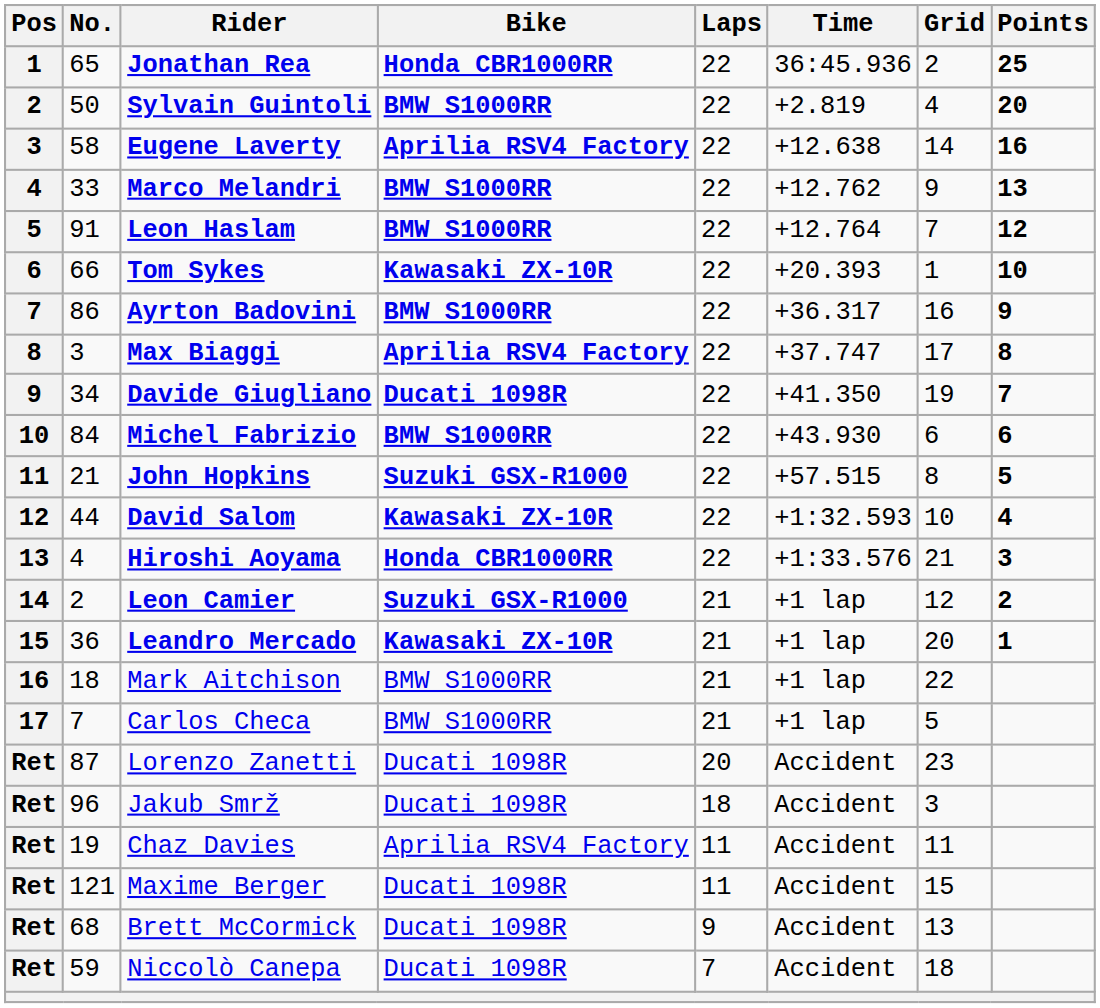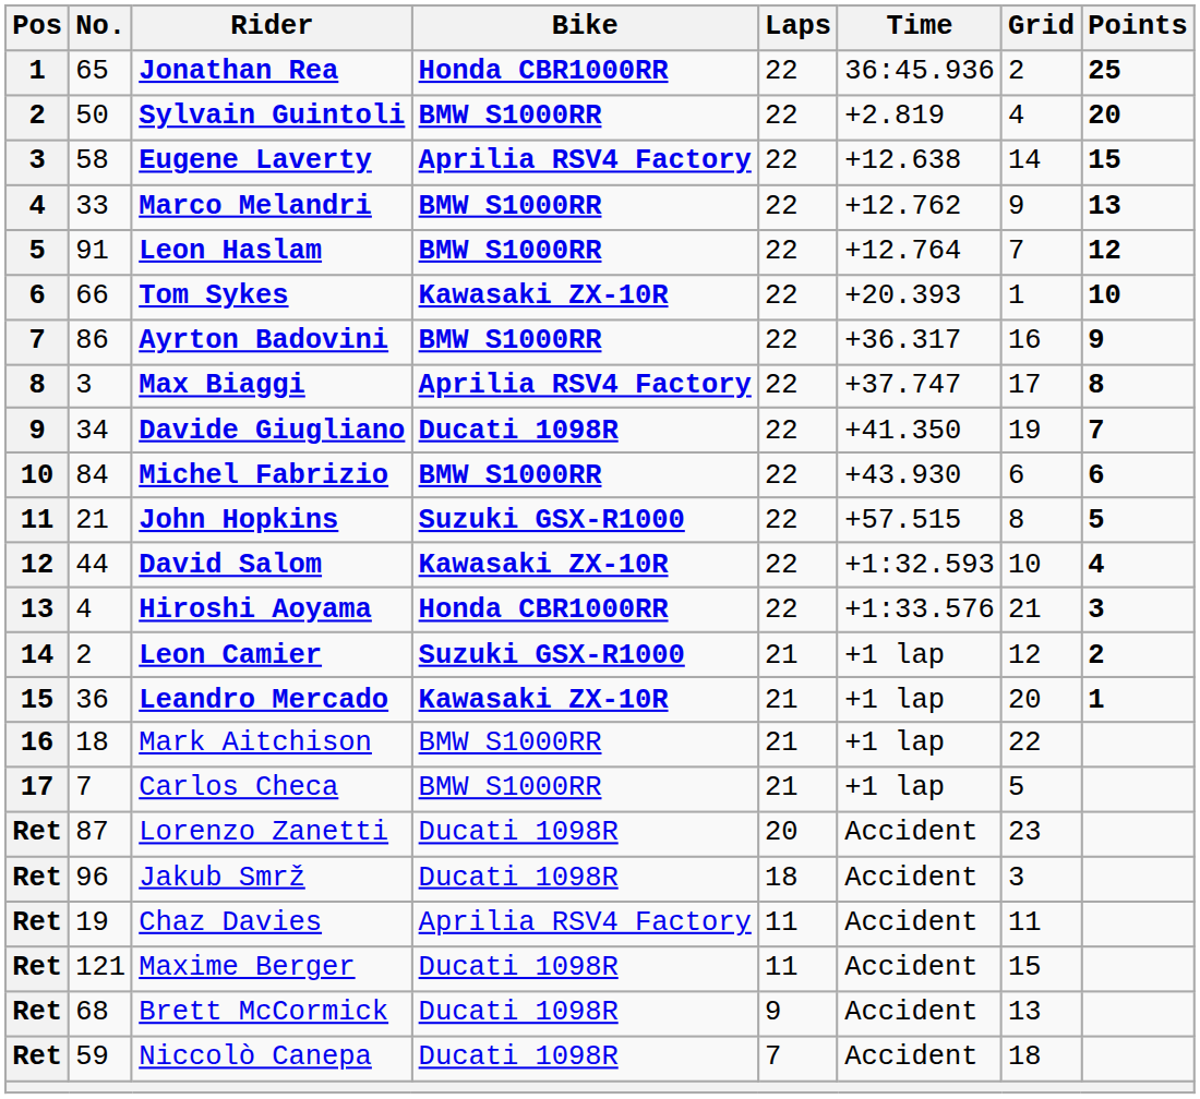 <table class="wikitable" style="font-size: 95%;">
 <tr>
 <th>Pos</th>
 <th>No.</th>
 <th>Rider</th>
 <th>Bike</th>
 <th>Laps</th>
 <th>Time</th>
 <th>Grid</th>
 <th>Points</th>
 </tr>
 <tr>
 <th>1</th>
 <td>65</td>
 <td> <strong><a href='#'>Jonathan Rea</a></strong></td>
 <td><strong><a href='#'>Honda CBR1000RR</a></strong></td>
 <td>22</td>
 <td>36:45.936</td>
 <td>2</td>
 <td><strong>25</strong></td>
 </tr>
 <tr>
 <th>2</th>
 <td>50</td>
 <td> <strong><a href='#'>Sylvain Guintoli</a></strong></td>
 <td><strong><a href='#'>BMW S1000RR</a></strong></td>
 <td>22</td>
 <td>+2.819</td>
 <td>4</td>
 <td><strong>20</strong></td>
 </tr>
 <tr>
 <th>3</th>
 <td>58</td>
 <td> <strong><a href='#'>Eugene Laverty</a></strong></td>
 <td><strong><a href='#'>Aprilia RSV4 Factory</a></strong></td>
 <td>22</td>
 <td>+12.638</td>
 <td>14</td>
-<td><strong>16</strong></td>
+<td><strong>15</strong></td>
 </tr>
 <tr>
 <th>4</th>
 <td>33</td>
 <td> <strong><a href='#'>Marco Melandri</a></strong></td>
 <td><strong><a href='#'>BMW S1000RR</a></strong></td>
 <td>22</td>
 <td>+12.762</td>
 <td>9</td>
 <td><strong>13</strong></td>
 </tr>
 <tr>
 <th>5</th>
 <td>91</td>
 <td> <strong><a href='#'>Leon Haslam</a></strong></td>
 <td><strong><a href='#'>BMW S1000RR</a></strong></td>
 <td>22</td>
 <td>+12.764</td>
 <td>7</td>
 <td><strong>12</strong></td>
 </tr>
 <tr>
 <th>6</th>
 <td>66</td>
 <td> <strong><a href='#'>Tom Sykes</a></strong></td>
 <td><strong><a href='#'>Kawasaki ZX-10R</a></strong></td>
 <td>22</td>
 <td>+20.393</td>
 <td>1</td>
 <td><strong>10</strong></td>
 </tr>
 <tr>
 <th>7</th>
 <td>86</td>
 <td> <strong><a href='#'>Ayrton Badovini</a></strong></td>
 <td><strong><a href='#'>BMW S1000RR</a></strong></td>
 <td>22</td>
 <td>+36.317</td>
 <td>16</td>
 <td><strong>9</strong></td>
 </tr>
 <tr>
 <th>8</th>
 <td>3</td>
 <td> <strong><a href='#'>Max Biaggi</a></strong></td>
 <td><strong><a href='#'>Aprilia RSV4 Factory</a></strong></td>
 <td>22</td>
 <td>+37.747</td>
 <td>17</td>
 <td><strong>8</strong></td>
 </tr>
 <tr>
 <th>9</th>
 <td>34</td>
 <td> <strong><a href='#'>Davide Giugliano</a></strong></td>
 <td><strong><a href='#'>Ducati 1098R</a></strong></td>
 <td>22</td>
 <td>+41.350</td>
 <td>19</td>
 <td><strong>7</strong></td>
 </tr>
 <tr>
 <th>10</th>
 <td>84</td>
 <td> <strong><a href='#'>Michel Fabrizio</a></strong></td>
 <td><strong><a href='#'>BMW S1000RR</a></strong></td>
 <td>22</td>
 <td>+43.930</td>
 <td>6</td>
 <td><strong>6</strong></td>
 </tr>
 <tr>
 <th>11</th>
 <td>21</td>
 <td> <strong><a href='#'>John Hopkins</a></strong></td>
 <td><strong><a href='#'>Suzuki GSX-R1000</a></strong></td>
 <td>22</td>
 <td>+57.515</td>
 <td>8</td>
 <td><strong>5</strong></td>
 </tr>
 <tr>
 <th>12</th>
 <td>44</td>
 <td> <strong><a href='#'>David Salom</a></strong></td>
 <td><strong><a href='#'>Kawasaki ZX-10R</a></strong></td>
 <td>22</td>
 <td>+1:32.593</td>
 <td>10</td>
 <td><strong>4</strong></td>
 </tr>
 <tr>
 <th>13</th>
 <td>4</td>
 <td> <strong><a href='#'>Hiroshi Aoyama</a></strong></td>
 <td><strong><a href='#'>Honda CBR1000RR</a></strong></td>
 <td>22</td>
 <td>+1:33.576</td>
 <td>21</td>
 <td><strong>3</strong></td>
 </tr>
 <tr>
 <th>14</th>
 <td>2</td>
 <td> <strong><a href='#'>Leon Camier</a></strong></td>
 <td><strong><a href='#'>Suzuki GSX-R1000</a></strong></td>
 <td>21</td>
 <td>+1 lap</td>
 <td>12</td>
 <td><strong>2</strong></td>
 </tr>
 <tr>
 <th>15</th>
 <td>36</td>
 <td> <strong><a href='#'>Leandro Mercado</a></strong></td>
 <td><strong><a href='#'>Kawasaki ZX-10R</a></strong></td>
 <td>21</td>
 <td>+1 lap</td>
 <td>20</td>
 <td><strong>1</strong></td>
 </tr>
 <tr>
 <th>16</th>
 <td>18</td>
 <td> <a href='#'>Mark Aitchison</a></td>
 <td><a href='#'>BMW S1000RR</a></td>
 <td>21</td>
 <td>+1 lap</td>
 <td>22</td>
 <td></td>
 </tr>
 <tr>
 <th>17</th>
 <td>7</td>
 <td> <a href='#'>Carlos Checa</a></td>
 <td><a href='#'>BMW S1000RR</a></td>
 <td>21</td>
 <td>+1 lap</td>
 <td>5</td>
 <td></td>
 </tr>
 <tr>
 <th>Ret</th>
 <td>87</td>
 <td> <a href='#'>Lorenzo Zanetti</a></td>
 <td><a href='#'>Ducati 1098R</a></td>
 <td>20</td>
 <td>Accident</td>
 <td>23</td>
 <td></td>
 </tr>
 <tr>
 <th>Ret</th>
 <td>96</td>
 <td> <a href='#'>Jakub Smrž</a></td>
 <td><a href='#'>Ducati 1098R</a></td>
 <td>18</td>
 <td>Accident</td>
 <td>3</td>
 <td></td>
 </tr>
 <tr>
 <th>Ret</th>
 <td>19</td>
 <td> <a href='#'>Chaz Davies</a></td>
 <td><a href='#'>Aprilia RSV4 Factory</a></td>
 <td>11</td>
 <td>Accident</td>
 <td>11</td>
 <td></td>
 </tr>
 <tr>
 <th>Ret</th>
 <td>121</td>
 <td> <a href='#'>Maxime Berger</a></td>
 <td><a href='#'>Ducati 1098R</a></td>
 <td>11</td>
 <td>Accident</td>
 <td>15</td>
 <td></td>
 </tr>
 <tr>
 <th>Ret</th>
 <td>68</td>
 <td> <a href='#'>Brett McCormick</a></td>
 <td><a href='#'>Ducati 1098R</a></td>
 <td>9</td>
 <td>Accident</td>
 <td>13</td>
 <td></td>
 </tr>
 <tr>
 <th>Ret</th>
 <td>59</td>
 <td> <a href='#'>Niccolò Canepa</a></td>
 <td><a href='#'>Ducati 1098R</a></td>
 <td>7</td>
 <td>Accident</td>
 <td>18</td>
 <td></td>
 </tr>
 <tr>
 <th colspan=8></th>
 </tr>
 </table>
